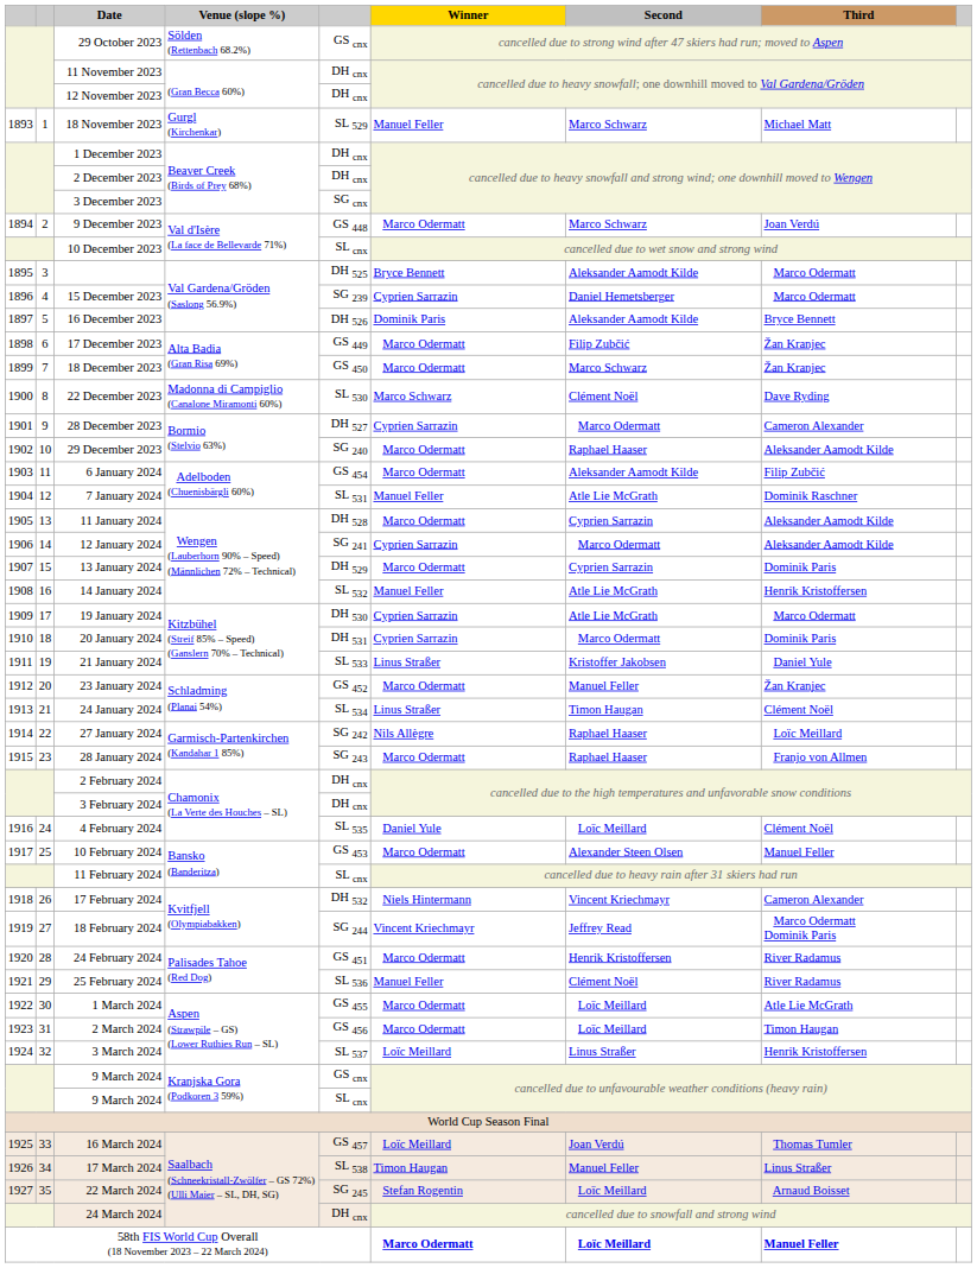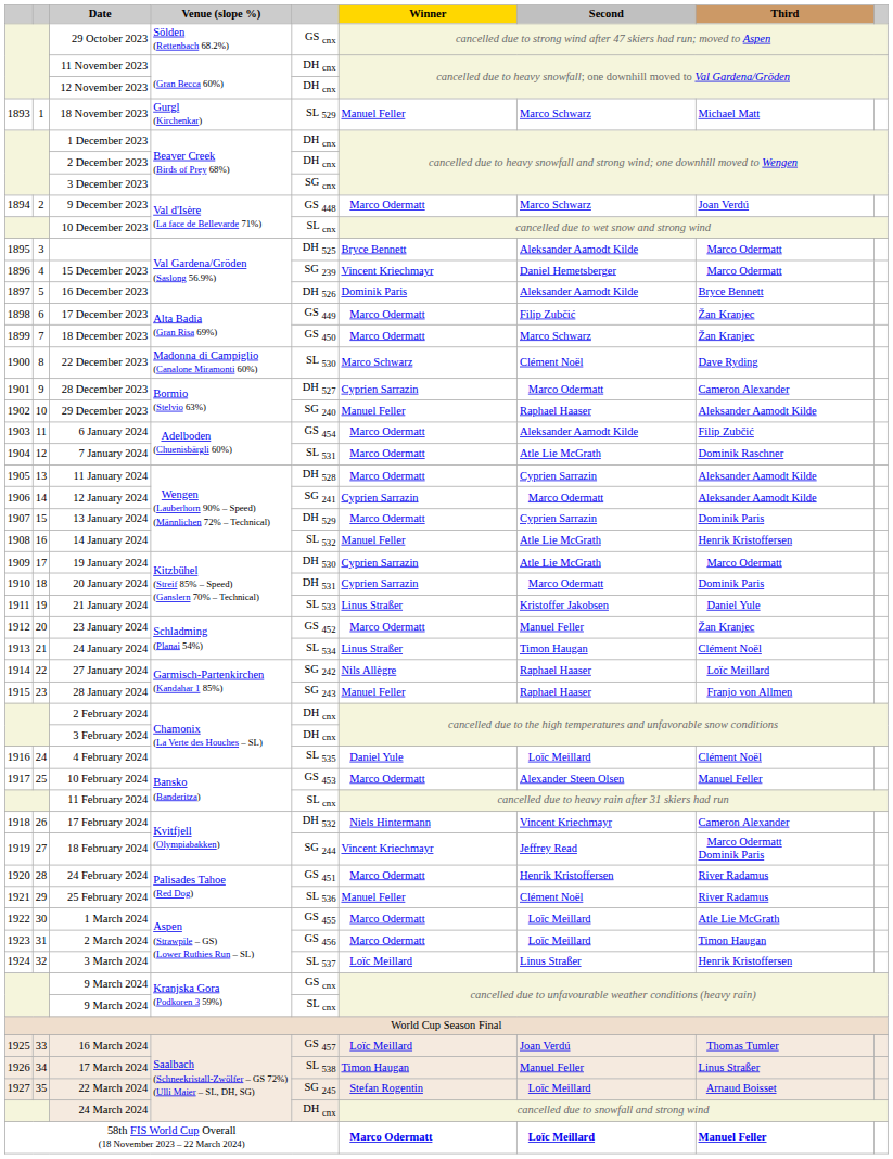 <table class="wikitable plainrowheaders" style="background:#fff; font-size:86%; line-height:16px; border:grey solid 1px; border-collapse:collapse;">
 <tr>
 <th scope="col" style="background:#ccc; width=30 px;"></th>
 <th scope="col" style="background:#ccc; width=10 px;"></th>
 <th scope="col" style="background:#ccc; width:116px;">Date</th>
 <th scope="col" style="background:#ccc; width:165px;">Venue (slope %)</th>
 <th scope="col" style="background:#ccc; width:50px;"></th>
 <th scope="col" style="background:gold; width:210px;">Winner</th>
 <th scope="col" style="background:silver; width:210px;">Second</th>
 <th scope="col" style="background:#c96; width:210px;">Third</th>
 <th scope="col" style="background:#ccc; width:10px;"></th>
 </tr>
 <tr>
 <td colspan=2 rowspan=3 bgcolor="F5F5DC"></td>
 <td align="right">29 October 2023</td>
 <td> <a href='#'>Sölden</a><br><small>(<a href='#'>Rettenbach</a> 68.2%)</small></td>
 <td align=right>GS <sub>cnx</sub></td>
 <td colspan=4 align=center bgcolor="F5F5DC" style=color:#696969><em>cancelled due to strong wind after 47 skiers had run; moved to <a href='#'>Aspen</a></em></td>
 </tr>
 <tr>
 <td align="right">11 November 2023</td>
 <td rowspan=2><br><small>(<a href='#'>Gran Becca</a> 60%)</small></td>
 <td align=right>DH <sub>cnx</sub></td>
 <td rowspan=2 colspan=4 align=center bgcolor="F5F5DC" style=color:#696969><em>cancelled due to heavy snowfall</em>; one downhill moved to <em><a href='#'>Val Gardena/Gröden</a></em></td>
 </tr>
 <tr>
 <td align="right">12 November 2023</td>
 <td align=right>DH <sub>cnx</sub></td>
 </tr>
 <tr>
 <td align="center">1893</td>
 <td align="center">1</td>
 <td align="right">18 November 2023</td>
 <td> <a href='#'>Gurgl</a><br><small>(<a href='#'>Kirchenkar</a>)</small></td>
 <td align=right>SL <sub>529</sub></td>
 <td> <a href='#'>Manuel Feller</a></td>
 <td> <a href='#'>Marco Schwarz</a></td>
 <td> <a href='#'>Michael Matt</a></td>
 <td></td>
 </tr>
 <tr>
 <td rowspan=3 colspan=2 bgcolor="F5F5DC"></td>
 <td align="right">1 December 2023</td>
 <td rowspan=3> <a href='#'>Beaver Creek</a><br><small>(<a href='#'>Birds of Prey</a> 68%)</small></td>
 <td align=right>DH <sub>cnx</sub></td>
 <td rowspan=3 colspan=4 align=center bgcolor="F5F5DC" style=color:#696969><em>cancelled due to heavy snowfall and strong wind; one downhill moved to <a href='#'>Wengen</a></em></td>
 </tr>
 <tr>
 <td align="right">2 December 2023</td>
 <td align=right>DH <sub>cnx</sub></td>
 </tr>
 <tr>
 <td align="right">3 December 2023</td>
 <td align=right>SG <sub>cnx</sub></td>
 </tr>
 <tr>
 <td align="center">1894</td>
 <td align="center">2</td>
 <td align="right">9 December 2023</td>
 <td rowspan=2> <a href='#'>Val d'Isère</a><br><small>(<a href='#'>La face de Bellevarde</a> 71%)</small></td>
 <td align=right>GS <sub>448</sub></td>
 <td>   <a href='#'>Marco Odermatt</a></td>
 <td> <a href='#'>Marco Schwarz</a></td>
 <td> <a href='#'>Joan Verdú</a></td>
 <td></td>
 </tr>
 <tr>
 <td colspan=2 bgcolor="F5F5DC"></td>
 <td align="right">10 December 2023</td>
 <td align=right>SL <sub>cnx</sub></td>
 <td colspan=4 align=center bgcolor="F5F5DC" style=color:#696969><em>cancelled due to wet snow and strong wind</em></td>
 </tr>
 <tr>
 <td align="center">1895</td>
 <td align="center">3</td>
 <td align="right"></td>
 <td rowspan=3> <a href='#'>Val Gardena/Gröden</a><br><small>(<a href='#'>Saslong</a> 56.9%)</small></td>
 <td align=right>DH <sub>525</sub></td>
 <td> <a href='#'>Bryce Bennett</a></td>
 <td> <a href='#'>Aleksander Aamodt Kilde</a></td>
 <td>   <a href='#'>Marco Odermatt</a></td>
 <td></td>
 </tr>
 <tr>
 <td align="center">1896</td>
 <td align="center">4</td>
 <td align="right">15 December 2023</td>
 <td align=right>SG <sub>239</sub></td>
-<td> <a href='#'>Cyprien Sarrazin</a></td>
+<td> <a href='#'>Vincent Kriechmayr</a></td>
 <td> <a href='#'>Daniel Hemetsberger</a></td>
 <td>   <a href='#'>Marco Odermatt</a></td>
 <td></td>
 </tr>
 <tr>
 <td align="center">1897</td>
 <td align="center">5</td>
 <td align="right">16 December 2023</td>
 <td align=right>DH <sub>526</sub></td>
 <td> <a href='#'>Dominik Paris</a></td>
 <td> <a href='#'>Aleksander Aamodt Kilde</a></td>
 <td> <a href='#'>Bryce Bennett</a></td>
 <td></td>
 </tr>
 <tr>
 <td align="center">1898</td>
 <td align="center">6</td>
 <td align="right">17 December 2023</td>
 <td rowspan=2> <a href='#'>Alta Badia</a><br><small>(<a href='#'>Gran Risa</a> 69%)</small></td>
 <td align=right>GS <sub>449</sub></td>
 <td>   <a href='#'>Marco Odermatt</a></td>
 <td> <a href='#'>Filip Zubčić</a></td>
 <td> <a href='#'>Žan Kranjec</a></td>
 <td></td>
 </tr>
 <tr>
 <td align="center">1899</td>
 <td align="center">7</td>
 <td align="right">18 December 2023</td>
 <td align=right>GS <sub>450</sub></td>
 <td>   <a href='#'>Marco Odermatt</a></td>
 <td> <a href='#'>Marco Schwarz</a></td>
 <td> <a href='#'>Žan Kranjec</a></td>
 <td></td>
 </tr>
 <tr>
 <td align="center">1900</td>
 <td align="center">8</td>
 <td align="right">22 December 2023</td>
 <td> <a href='#'>Madonna di Campiglio</a><br><small>(<a href='#'>Canalone Miramonti</a> 60%)</small></td>
 <td align=right>SL <sub>530</sub></td>
 <td> <a href='#'>Marco Schwarz</a></td>
 <td> <a href='#'>Clément Noël</a></td>
 <td> <a href='#'>Dave Ryding</a></td>
 <td></td>
 </tr>
 <tr>
 <td align="center">1901</td>
 <td align="center">9</td>
 <td align="right">28 December 2023</td>
 <td rowspan=2> <a href='#'>Bormio</a><br><small>(<a href='#'>Stelvio</a> 63%)</small></td>
 <td align=right>DH <sub>527</sub></td>
 <td> <a href='#'>Cyprien Sarrazin</a></td>
 <td>   <a href='#'>Marco Odermatt</a></td>
 <td> <a href='#'>Cameron Alexander</a></td>
 <td></td>
 </tr>
 <tr>
 <td align="center">1902</td>
 <td align="center">10</td>
 <td align="right">29 December 2023</td>
 <td align=right>SG <sub>240</sub></td>
-<td>   <a href='#'>Marco Odermatt</a></td>
+<td> <a href='#'>Manuel Feller</a></td>
 <td> <a href='#'>Raphael Haaser</a></td>
 <td> <a href='#'>Aleksander Aamodt Kilde</a></td>
 <td></td>
 </tr>
 <tr>
 <td align="center">1903</td>
 <td align="center">11</td>
 <td align="right">6 January 2024</td>
 <td rowspan=2>   <a href='#'>Adelboden</a><br><small>(<a href='#'>Chuenisbärgli</a> 60%)</small></td>
 <td align=right>GS <sub>454</sub></td>
 <td>   <a href='#'>Marco Odermatt</a></td>
 <td> <a href='#'>Aleksander Aamodt Kilde</a></td>
 <td> <a href='#'>Filip Zubčić</a></td>
 <td></td>
 </tr>
 <tr>
 <td align="center">1904</td>
 <td align="center">12</td>
 <td align="right">7 January 2024</td>
 <td align=right>SL <sub>531</sub></td>
-<td> <a href='#'>Manuel Feller</a></td>
+<td>   <a href='#'>Marco Odermatt</a></td>
 <td> <a href='#'>Atle Lie McGrath</a></td>
 <td> <a href='#'>Dominik Raschner</a></td>
 <td></td>
 </tr>
 <tr>
 <td align="center">1905</td>
 <td align="center">13</td>
 <td align="right">11 January 2024</td>
 <td rowspan=4>   <a href='#'>Wengen</a><br><small>(<a href='#'>Lauberhorn</a> 90% – Speed)<br>(<a href='#'>Männlichen</a> 72% – Technical)</small></td>
 <td align=right>DH <sub>528</sub></td>
 <td>   <a href='#'>Marco Odermatt</a></td>
 <td> <a href='#'>Cyprien Sarrazin</a></td>
 <td> <a href='#'>Aleksander Aamodt Kilde</a></td>
 <td></td>
 </tr>
 <tr>
 <td align="center">1906</td>
 <td align="center">14</td>
 <td align="right">12 January 2024</td>
 <td align=right>SG <sub>241</sub></td>
 <td> <a href='#'>Cyprien Sarrazin</a></td>
 <td>   <a href='#'>Marco Odermatt</a></td>
 <td> <a href='#'>Aleksander Aamodt Kilde</a></td>
 <td></td>
 </tr>
 <tr>
 <td align="center">1907</td>
 <td align="center">15</td>
 <td align="right">13 January 2024</td>
 <td align=right>DH <sub>529</sub></td>
 <td>   <a href='#'>Marco Odermatt</a></td>
 <td> <a href='#'>Cyprien Sarrazin</a></td>
 <td> <a href='#'>Dominik Paris</a></td>
 <td></td>
 </tr>
 <tr>
 <td align="center">1908</td>
 <td align="center">16</td>
 <td align="right">14 January 2024</td>
 <td align=right>SL <sub>532</sub></td>
 <td> <a href='#'>Manuel Feller</a></td>
 <td> <a href='#'>Atle Lie McGrath</a></td>
 <td> <a href='#'>Henrik Kristoffersen</a></td>
 <td></td>
 </tr>
 <tr>
 <td align="center">1909</td>
 <td align="center">17</td>
 <td align="right">19 January 2024</td>
 <td rowspan=3> <a href='#'>Kitzbühel</a><br><small>(<a href='#'>Streif</a> 85% – Speed)<br> (<a href='#'>Ganslern</a> 70% – Technical)</small></td>
 <td align=right>DH <sub>530</sub></td>
 <td> <a href='#'>Cyprien Sarrazin</a></td>
 <td> <a href='#'>Atle Lie McGrath</a></td>
 <td>   <a href='#'>Marco Odermatt</a></td>
 <td></td>
 </tr>
 <tr>
 <td align="center">1910</td>
 <td align="center">18</td>
 <td align="right">20 January 2024</td>
 <td align=right>DH <sub>531</sub></td>
 <td> <a href='#'>Cyprien Sarrazin</a></td>
 <td>   <a href='#'>Marco Odermatt</a></td>
 <td> <a href='#'>Dominik Paris</a></td>
 <td></td>
 </tr>
 <tr>
 <td align="center">1911</td>
 <td align="center">19</td>
 <td align="right">21 January 2024</td>
 <td align=right>SL <sub>533</sub></td>
 <td> <a href='#'>Linus Straßer</a></td>
 <td> <a href='#'>Kristoffer Jakobsen</a></td>
 <td>   <a href='#'>Daniel Yule</a></td>
 <td></td>
 </tr>
 <tr>
 <td align="center">1912</td>
 <td align="center">20</td>
 <td align="right">23 January 2024</td>
 <td rowspan=2> <a href='#'>Schladming</a><br><small>(<a href='#'>Planai</a> 54%)</small></td>
 <td align=right>GS <sub>452</sub></td>
 <td>   <a href='#'>Marco Odermatt</a></td>
 <td> <a href='#'>Manuel Feller</a></td>
 <td> <a href='#'>Žan Kranjec</a></td>
 <td></td>
 </tr>
 <tr>
 <td align="center">1913</td>
 <td align="center">21</td>
 <td align="right">24 January 2024</td>
 <td align=right>SL <sub>534</sub></td>
 <td> <a href='#'>Linus Straßer</a></td>
 <td> <a href='#'>Timon Haugan</a></td>
 <td> <a href='#'>Clément Noël</a></td>
 <td></td>
 </tr>
 <tr>
 <td align="center">1914</td>
 <td align="center">22</td>
 <td align="right">27 January 2024</td>
 <td rowspan=2> <a href='#'>Garmisch-Partenkirchen</a><br><small>(<a href='#'>Kandahar 1</a> 85%)</small></td>
 <td align=right>SG <sub>242</sub></td>
 <td> <a href='#'>Nils Allègre</a></td>
 <td> <a href='#'>Raphael Haaser</a></td>
 <td>   <a href='#'>Loïc Meillard</a></td>
 <td></td>
 </tr>
 <tr>
 <td align="center">1915</td>
 <td align="center">23</td>
 <td align="right">28 January 2024</td>
 <td align=right>SG <sub>243</sub></td>
-<td>   <a href='#'>Marco Odermatt</a></td>
+<td> <a href='#'>Manuel Feller</a></td>
 <td> <a href='#'>Raphael Haaser</a></td>
 <td>   <a href='#'>Franjo von Allmen</a></td>
 <td></td>
 </tr>
 <tr>
 <td colspan=2 rowspan=2 bgcolor="F5F5DC"></td>
 <td align="right">2 February 2024</td>
 <td rowspan="3"> <a href='#'>Chamonix</a><br><small>(<a href='#'>La Verte des Houches</a> – SL)</small></td>
 <td align=right>DH <sub>cnx</sub></td>
 <td colspan=4 rowspan=2 align=center bgcolor="F5F5DC" style=color:#696969><em>cancelled due to the high temperatures and unfavorable snow conditions</em></td>
 </tr>
 <tr>
 <td align="right">3 February 2024</td>
 <td align=right>DH <sub>cnx</sub></td>
 </tr>
 <tr>
 <td align="center">1916</td>
 <td align="center">24</td>
 <td align="right">4 February 2024</td>
 <td align=right>SL <sub>535</sub></td>
 <td>   <a href='#'>Daniel Yule</a></td>
 <td>   <a href='#'>Loïc Meillard</a></td>
 <td> <a href='#'>Clément Noël</a></td>
 <td></td>
 </tr>
 <tr>
 <td align="center">1917</td>
 <td align="center">25</td>
 <td align="right">10 February 2024</td>
 <td rowspan="2"> <a href='#'>Bansko</a><br><small>(<a href='#'>Banderitza</a>)</small></td>
 <td align=right>GS <sub>453</sub></td>
 <td>   <a href='#'>Marco Odermatt</a></td>
 <td> <a href='#'>Alexander Steen Olsen</a></td>
 <td> <a href='#'>Manuel Feller</a></td>
 <td></td>
 </tr>
 <tr>
 <td colspan=2 bgcolor="F5F5DC"></td>
 <td align="right">11 February 2024</td>
 <td align=right>SL <sub>cnx</sub></td>
 <td colspan=4 align=center bgcolor="F5F5DC" style=color:#696969><em>cancelled due to heavy rain after 31 skiers had run</em></td>
 </tr>
 <tr>
 <td align="center">1918</td>
 <td align="center">26</td>
 <td align="right">17 February 2024</td>
 <td rowspan="2"> <a href='#'>Kvitfjell</a><br><small>(<a href='#'>Olympiabakken</a>)</small></td>
 <td align=right>DH <sub>532</sub></td>
 <td>   <a href='#'>Niels Hintermann</a></td>
 <td> <a href='#'>Vincent Kriechmayr</a></td>
 <td> <a href='#'>Cameron Alexander</a></td>
 <td></td>
 </tr>
 <tr>
 <td align="center">1919</td>
 <td align="center">27</td>
 <td align="right">18 February 2024</td>
 <td align=right>SG <sub>244</sub></td>
 <td> <a href='#'>Vincent Kriechmayr</a></td>
 <td> <a href='#'>Jeffrey Read</a></td>
 <td>   <a href='#'>Marco Odermatt</a><br> <a href='#'>Dominik Paris</a></td>
 <td></td>
 </tr>
 <tr>
 <td align="center">1920</td>
 <td align="center">28</td>
 <td align="right">24 February 2024</td>
 <td rowspan=2> <a href='#'>Palisades Tahoe</a><br><small>(<a href='#'>Red Dog</a>)</small></td>
 <td align=right>GS <sub>451</sub></td>
 <td>   <a href='#'>Marco Odermatt</a></td>
 <td> <a href='#'>Henrik Kristoffersen</a></td>
 <td> <a href='#'>River Radamus</a></td>
 <td></td>
 </tr>
 <tr>
 <td align="center">1921</td>
 <td align="center">29</td>
 <td align="right">25 February 2024</td>
 <td align=right>SL <sub>536</sub></td>
 <td> <a href='#'>Manuel Feller</a></td>
 <td> <a href='#'>Clément Noël</a></td>
 <td> <a href='#'>River Radamus</a></td>
 <td></td>
 </tr>
 <tr>
 <td align="center">1922</td>
 <td align="center">30</td>
 <td align="right">1 March 2024</td>
 <td rowspan=3> <a href='#'>Aspen</a><br><small>(<a href='#'>Strawpile</a> – GS)<br>(<a href='#'>Lower Ruthies Run</a> – SL)</small></td>
 <td align=right>GS <sub>455</sub></td>
 <td>   <a href='#'>Marco Odermatt</a></td>
 <td>   <a href='#'>Loïc Meillard</a></td>
 <td> <a href='#'>Atle Lie McGrath</a></td>
 <td></td>
 </tr>
 <tr>
 <td align="center">1923</td>
 <td align="center">31</td>
 <td align="right">2 March 2024</td>
 <td align=right>GS <sub>456</sub></td>
 <td>   <a href='#'>Marco Odermatt</a></td>
 <td>   <a href='#'>Loïc Meillard</a></td>
 <td> <a href='#'>Timon Haugan</a></td>
 <td></td>
 </tr>
 <tr>
 <td align="center">1924</td>
 <td align="center">32</td>
 <td align="right">3 March 2024</td>
 <td align=right>SL <sub>537</sub></td>
 <td>   <a href='#'>Loïc Meillard</a></td>
 <td> <a href='#'>Linus Straßer</a></td>
 <td> <a href='#'>Henrik Kristoffersen</a></td>
 <td></td>
 </tr>
 <tr>
 <td colspan=2 rowspan=2 bgcolor="F5F5DC"></td>
 <td align="right">9 March 2024</td>
 <td rowspan=2> <a href='#'>Kranjska Gora</a><br><small>(<a href='#'>Podkoren 3</a> 59%)</small></td>
 <td align=right>GS <sub>cnx</sub></td>
 <td colspan=4 rowspan=2 align=center bgcolor="F5F5DC" style=color:#696969><em>cancelled due to unfavourable weather conditions (heavy rain)</em></td>
 </tr>
 <tr>
 <td align="right">9 March 2024</td>
 <td align=right>SL <sub>cnx</sub></td>
 </tr>
 <tr>
 <td bgcolor=#EFDECD colspan=9 align=center>World Cup Season Final</td>
 </tr>
 <tr bgcolor=#F5EADF>
 <td align="center">1925</td>
 <td align="center">33</td>
 <td align="right">16 March 2024</td>
 <td rowspan=4> <a href='#'>Saalbach</a><br><small>(<a href='#'>Schneekristall-Zwölfer</a> – GS 72%)<br>(<a href='#'>Ulli Maier</a> – SL, DH, SG)</small></td>
 <td align=right>GS <sub>457</sub></td>
 <td>   <a href='#'>Loïc Meillard</a></td>
 <td> <a href='#'>Joan Verdú</a></td>
 <td>   <a href='#'>Thomas Tumler</a></td>
 <td></td>
 </tr>
 <tr bgcolor=#F5EADF>
 <td align="center">1926</td>
 <td align="center">34</td>
 <td align="right">17 March 2024</td>
 <td align=right>SL <sub>538</sub></td>
 <td> <a href='#'>Timon Haugan</a></td>
 <td> <a href='#'>Manuel Feller</a></td>
 <td> <a href='#'>Linus Straßer</a></td>
 <td></td>
 </tr>
 <tr bgcolor=#F5EADF>
 <td align="center">1927</td>
 <td align="center">35</td>
 <td align="right">22 March 2024</td>
 <td align=right>SG <sub>245</sub></td>
 <td>   <a href='#'>Stefan Rogentin</a></td>
 <td>   <a href='#'>Loïc Meillard</a></td>
 <td>   <a href='#'>Arnaud Boisset</a></td>
 <td></td>
 </tr>
 <tr bgcolor=#F5EADF>
 <td colspan=2 bgcolor="F5F5DC"></td>
 <td align="right">24 March 2024</td>
 <td align=right>DH <sub>cnx</sub></td>
 <td colspan=4 align=center bgcolor="F5F5DC" style=color:#696969><em>cancelled due to snowfall and strong wind</em></td>
 </tr>
 <tr>
 <td colspan="5" align="center">58th <a href='#'>FIS World Cup</a> Overall<br><small>(18 November 2023 – 22 March 2024)</small></td>
 <td>   <strong><a href='#'>Marco Odermatt</a></strong></td>
 <td>   <strong><a href='#'>Loïc Meillard</a></strong></td>
 <td> <strong><a href='#'>Manuel Feller</a></strong></td>
 <td></td>
 </tr>
 </table>
